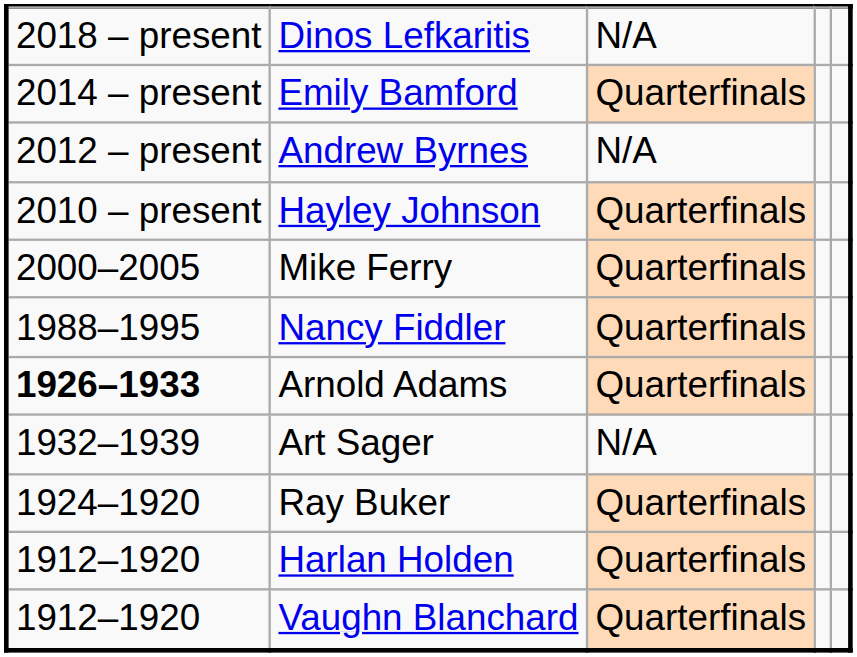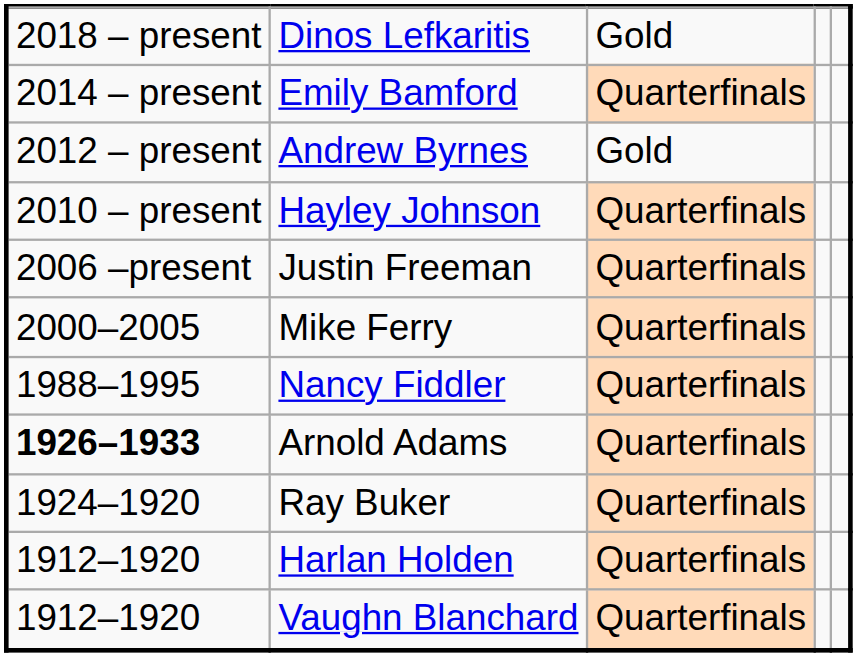 <table class="wikitable sortable" style="margin:0.5em 1em 0.5em 0; border:2px #000000 solid; border-collapse:collapse;" style="text-align:center">
 <tr>
 </tr>
 <tr>
 <td>2018 – present</td>
 <td><a href='#'>Dinos Lefkaritis</a></td>
-<td>N/A</td>
+<td>Gold</td>
 <td></td>
 <td></td>
 </tr>
 <tr>
 <td>2014 – present</td>
 <td><a href='#'>Emily Bamford</a></td>
 <td align="center" bgcolor="#FFDAB9">Quarterfinals</td>
 <td></td>
 <td></td>
 </tr>
 <tr>
 <td>2012 – present</td>
 <td><a href='#'>Andrew Byrnes</a></td>
-<td>N/A</td>
+<td>Gold</td>
 <td></td>
 <td></td>
 </tr>
 <tr>
 <td>2010 – present</td>
 <td><a href='#'>Hayley Johnson</a></td>
+<td align="center" bgcolor="#FFDAB9">Quarterfinals</td>
+<td></td>
+<td></td>
+</tr>
+<tr>
+<td>2006 –present</td>
+<td>Justin Freeman</td>
 <td align="center" bgcolor="#FFDAB9">Quarterfinals</td>
 <td></td>
 <td></td>
 </tr>
 <tr>
 <td>2000–2005</td>
 <td>Mike Ferry</td>
 <td align="center" bgcolor="#FFDAB9">Quarterfinals</td>
 <td></td>
 <td></td>
 </tr>
 <tr>
 <td>1988–1995</td>
 <td><a href='#'>Nancy Fiddler</a></td>
 <td align="center" bgcolor="#FFDAB9">Quarterfinals</td>
 <td></td>
 <td></td>
 </tr>
 <tr>
 <td><strong>1926–1933</strong></td>
 <td>Arnold Adams</td>
 <td align="center" bgcolor="#FFDAB9">Quarterfinals</td>
 <td></td>
 <td></td>
 </tr>
 <tr>
-<td>1932–1939</td>
-<td>Art Sager</td>
-<td>N/A</td>
-<td></td>
-<td></td>
-</tr>
-<tr>
 <td>1924–1920</td>
 <td>Ray Buker</td>
 <td align="center" bgcolor="#FFDAB9">Quarterfinals</td>
 <td></td>
 <td></td>
 </tr>
 <tr>
 <td>1912–1920</td>
 <td><a href='#'>Harlan Holden</a></td>
 <td align="center" bgcolor="#FFDAB9">Quarterfinals</td>
 <td></td>
 <td></td>
 </tr>
 <tr>
 <td>1912–1920</td>
 <td><a href='#'>Vaughn Blanchard</a></td>
 <td align="center" bgcolor="#FFDAB9">Quarterfinals</td>
 <td></td>
 <td></td>
 </tr>
 </table>
